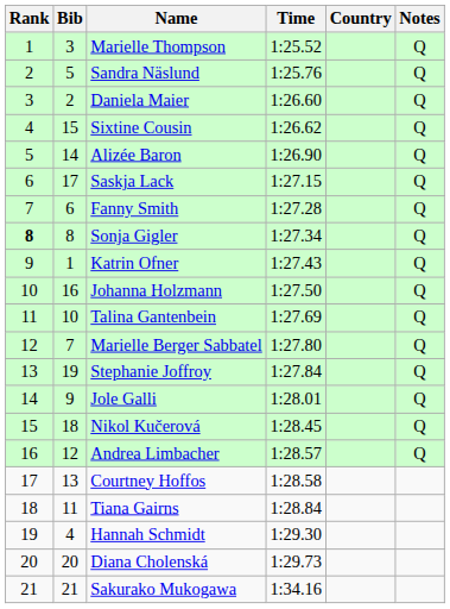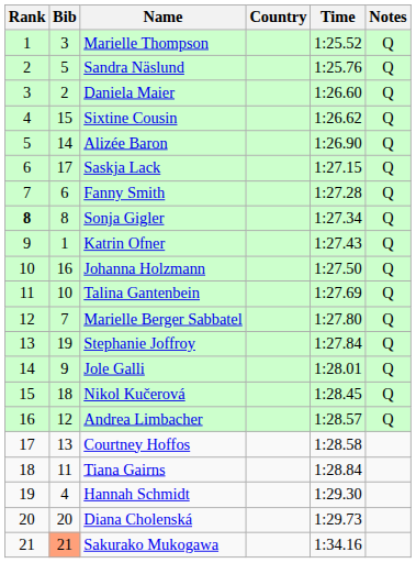 <table class="wikitable sortable" style="text-align:center">
 <tr>
 <th>Rank</th>
 <th>Bib</th>
 <th>Name</th>
+<th>Country</th>
 <th>Time</th>
-<th>Country</th>
 <th>Notes</th>
 </tr>
 <tr bgcolor=ccffcc>
 <td>1</td>
 <td>3</td>
 <td align=left><a href='#'>Marielle Thompson</a></td>
+<td align=left></td>
 <td>1:25.52</td>
-<td align=left></td>
 <td>Q</td>
 </tr>
 <tr bgcolor=ccffcc>
 <td>2</td>
 <td>5</td>
 <td align=left><a href='#'>Sandra Näslund</a></td>
+<td align=left></td>
 <td>1:25.76</td>
-<td align=left></td>
 <td>Q</td>
 </tr>
 <tr bgcolor=ccffcc>
 <td>3</td>
 <td>2</td>
 <td align=left><a href='#'>Daniela Maier</a></td>
+<td align=left></td>
 <td>1:26.60</td>
-<td align=left></td>
 <td>Q</td>
 </tr>
 <tr bgcolor=ccffcc>
 <td>4</td>
 <td>15</td>
 <td align=left><a href='#'>Sixtine Cousin</a></td>
+<td align=left></td>
 <td>1:26.62</td>
-<td align=left></td>
 <td>Q</td>
 </tr>
 <tr bgcolor=ccffcc>
 <td>5</td>
 <td>14</td>
 <td align=left><a href='#'>Alizée Baron</a></td>
+<td align=left></td>
 <td>1:26.90</td>
-<td align=left></td>
 <td>Q</td>
 </tr>
 <tr bgcolor=ccffcc>
 <td>6</td>
 <td>17</td>
 <td align=left><a href='#'>Saskja Lack</a></td>
+<td align=left></td>
 <td>1:27.15</td>
-<td align=left></td>
 <td>Q</td>
 </tr>
 <tr bgcolor=ccffcc>
 <td>7</td>
 <td>6</td>
 <td align=left><a href='#'>Fanny Smith</a></td>
+<td align=left></td>
 <td>1:27.28</td>
-<td align=left></td>
 <td>Q</td>
 </tr>
 <tr bgcolor=ccffcc>
 <td><strong>8</strong></td>
 <td>8</td>
 <td align=left><a href='#'>Sonja Gigler</a></td>
+<td align=left></td>
 <td>1:27.34</td>
-<td align=left></td>
 <td>Q</td>
 </tr>
 <tr bgcolor=ccffcc>
 <td>9</td>
 <td>1</td>
 <td align=left><a href='#'>Katrin Ofner</a></td>
+<td align=left></td>
 <td>1:27.43</td>
-<td align=left></td>
 <td>Q</td>
 </tr>
 <tr bgcolor=ccffcc>
 <td>10</td>
 <td>16</td>
 <td align=left><a href='#'>Johanna Holzmann</a></td>
+<td align=left></td>
 <td>1:27.50</td>
-<td align=left></td>
 <td>Q</td>
 </tr>
 <tr bgcolor=ccffcc>
 <td>11</td>
 <td>10</td>
 <td align=left><a href='#'>Talina Gantenbein</a></td>
+<td align=left></td>
 <td>1:27.69</td>
-<td align=left></td>
 <td>Q</td>
 </tr>
 <tr bgcolor=ccffcc>
 <td>12</td>
 <td>7</td>
 <td align=left><a href='#'>Marielle Berger Sabbatel</a></td>
+<td align=left></td>
 <td>1:27.80</td>
-<td align=left></td>
 <td>Q</td>
 </tr>
 <tr bgcolor=ccffcc>
 <td>13</td>
 <td>19</td>
 <td align=left><a href='#'>Stephanie Joffroy</a></td>
+<td align=left></td>
 <td>1:27.84</td>
-<td align=left></td>
 <td>Q</td>
 </tr>
 <tr bgcolor=ccffcc>
 <td>14</td>
 <td>9</td>
 <td align=left><a href='#'>Jole Galli</a></td>
+<td align=left></td>
 <td>1:28.01</td>
-<td align=left></td>
 <td>Q</td>
 </tr>
 <tr bgcolor=ccffcc>
 <td>15</td>
 <td>18</td>
 <td align=left><a href='#'>Nikol Kučerová</a></td>
+<td align=left></td>
 <td>1:28.45</td>
-<td align=left></td>
 <td>Q</td>
 </tr>
 <tr bgcolor=ccffcc>
 <td>16</td>
 <td>12</td>
 <td align=left><a href='#'>Andrea Limbacher</a></td>
+<td align=left></td>
 <td>1:28.57</td>
-<td align=left></td>
 <td>Q</td>
 </tr>
 <tr>
 <td>17</td>
 <td>13</td>
 <td align=left><a href='#'>Courtney Hoffos</a></td>
+<td align=left></td>
 <td>1:28.58</td>
-<td align=left></td>
 <td></td>
 </tr>
 <tr>
 <td>18</td>
 <td>11</td>
 <td align=left><a href='#'>Tiana Gairns</a></td>
+<td align=left></td>
 <td>1:28.84</td>
-<td align=left></td>
 <td></td>
 </tr>
 <tr>
 <td>19</td>
 <td>4</td>
 <td align=left><a href='#'>Hannah Schmidt</a></td>
+<td align=left></td>
 <td>1:29.30</td>
-<td align=left></td>
 <td></td>
 </tr>
 <tr>
 <td>20</td>
 <td>20</td>
 <td align=left><a href='#'>Diana Cholenská</a></td>
+<td align=left></td>
 <td>1:29.73</td>
-<td align=left></td>
 <td></td>
 </tr>
 <tr>
 <td>21</td>
-<td>21</td>
+<td style="background: lightsalmon;">21</td>
 <td align=left><a href='#'>Sakurako Mukogawa</a></td>
+<td align=left></td>
 <td>1:34.16</td>
-<td align=left></td>
 <td></td>
 </tr>
 </table>
